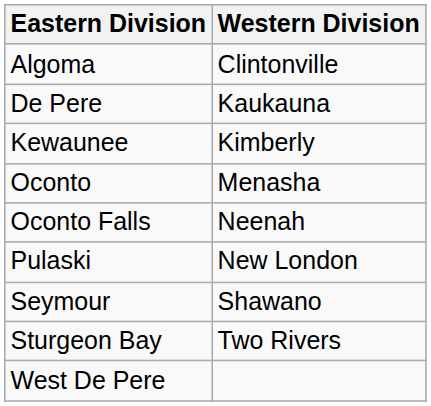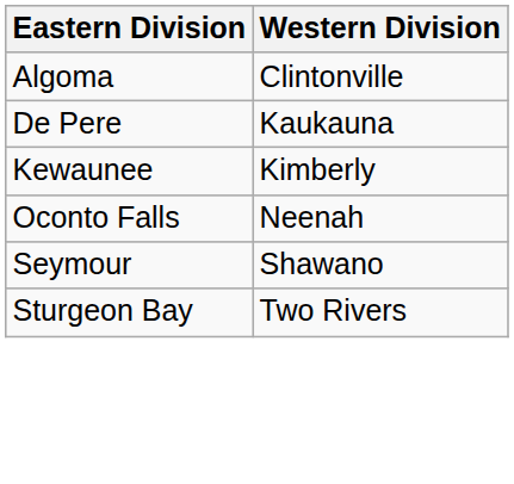 <table class="wikitable">
 <tr>
 <th>Eastern Division</th>
 <th>Western Division</th>
 </tr>
 <tr>
 <td>Algoma</td>
 <td>Clintonville</td>
 </tr>
 <tr>
 <td>De Pere</td>
 <td>Kaukauna</td>
 </tr>
 <tr>
 <td>Kewaunee</td>
 <td>Kimberly</td>
 </tr>
 <tr>
-<td>Oconto</td>
-<td>Menasha</td>
-</tr>
-<tr>
 <td>Oconto Falls</td>
 <td>Neenah</td>
-</tr>
-<tr>
-<td>Pulaski</td>
-<td>New London</td>
 </tr>
 <tr>
 <td>Seymour</td>
 <td>Shawano</td>
 </tr>
 <tr>
 <td>Sturgeon Bay</td>
 <td>Two Rivers</td>
 </tr>
-<tr>
-<td>West De Pere</td>
-<td></td>
-</tr>
 </table>
